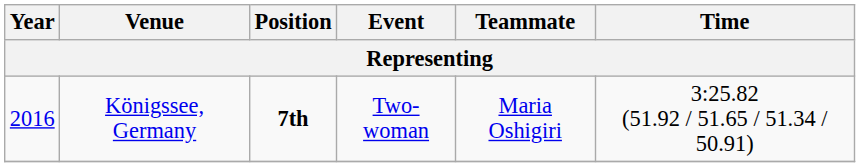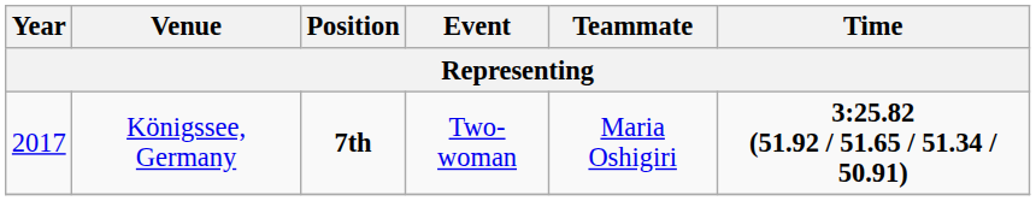 <table class="wikitable sortable" style=text-align:center>
 <tr>
 <th>Year</th>
 <th>Venue</th>
 <th>Position</th>
 <th>Event</th>
 <th>Teammate</th>
 <th>Time</th>
 </tr>
 <tr>
 <th colspan="6">Representing </th>
 </tr>
 <tr>
-<td><a href='#'>2016</a></td>
+<td><a href='#'>2017</a></td>
 <td><a href='#'>Königssee, Germany</a></td>
 <td><strong>7th</strong></td>
 <td><a href='#'>Two-woman</a></td>
 <td><a href='#'>Maria Oshigiri</a></td>
-<td>3:25.82<br>(51.92 / 51.65 / 51.34 / 50.91)</td>
+<td><strong>3:25.82<br>(51.92 / 51.65 / 51.34 / 50.91)</strong></td>
 </tr>
 <tr>
 </tr>
 </table>
